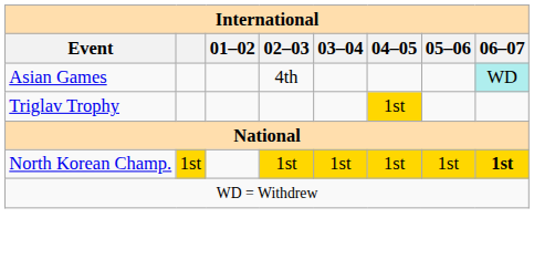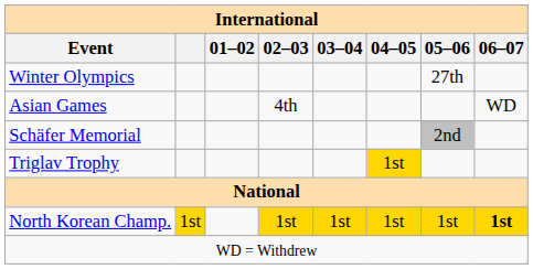 <table class="wikitable" style="text-align:center">
 <tr>
 <th style="background-color: #ffdead; " colspan=8 align=center>International</th>
 </tr>
 <tr>
 <th>Event</th>
 <th></th>
 <th>01–02</th>
 <th>02–03</th>
 <th>03–04</th>
 <th>04–05</th>
 <th>05–06</th>
 <th>06–07</th>
 </tr>
 <tr>
+<td align=left><a href='#'>Winter Olympics</a></td>
+<td></td>
+<td></td>
+<td></td>
+<td></td>
+<td></td>
+<td>27th</td>
+<td></td>
+</tr>
+<tr>
 <td align=left><a href='#'>Asian Games</a></td>
 <td></td>
 <td></td>
 <td>4th</td>
 <td></td>
 <td></td>
 <td></td>
-<td style="background: paleturquoise;">WD</td>
+<td>WD</td>
+</tr>
+<tr>
+<td align=left><a href='#'>Schäfer Memorial</a></td>
+<td></td>
+<td></td>
+<td></td>
+<td></td>
+<td></td>
+<td bgcolor=silver>2nd</td>
+<td></td>
 </tr>
 <tr>
 <td align=left><a href='#'>Triglav Trophy</a></td>
 <td></td>
 <td></td>
 <td></td>
 <td></td>
 <td bgcolor=gold>1st</td>
 <td></td>
 <td></td>
 </tr>
 <tr>
 <th style="background-color: #ffdead; " colspan=8 align=center>National</th>
 </tr>
 <tr>
 <td align=left><a href='#'>North Korean Champ.</a></td>
 <td bgcolor=gold>1st</td>
 <td></td>
 <td bgcolor=gold>1st</td>
 <td bgcolor=gold>1st</td>
 <td bgcolor=gold>1st</td>
 <td bgcolor=gold>1st</td>
 <td bgcolor=gold><strong>1st</strong></td>
 </tr>
 <tr>
 <td colspan=8 align=center><small> WD = Withdrew </small></td>
 </tr>
 </table>
